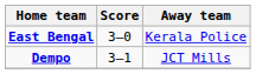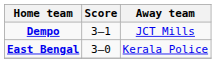 <table class="wikitable" style="text-align: center">
 <tr>
 <th>Home team</th>
 <th>Score</th>
 <th>Away team</th>
 </tr>
 <tr>
+<td><strong><a href='#'>Dempo</a></strong></td>
+<td>3–1</td>
+<td><a href='#'>JCT Mills</a></td>
+</tr>
+<tr>
 <td><strong><a href='#'>East Bengal</a></strong></td>
 <td>3–0</td>
 <td><a href='#'>Kerala Police</a></td>
 </tr>
 <tr>
-<td><strong><a href='#'>Dempo</a></strong></td>
-<td>3–1</td>
-<td><a href='#'>JCT Mills</a></td>
-</tr>
-<tr>
 </tr>
 </table>
